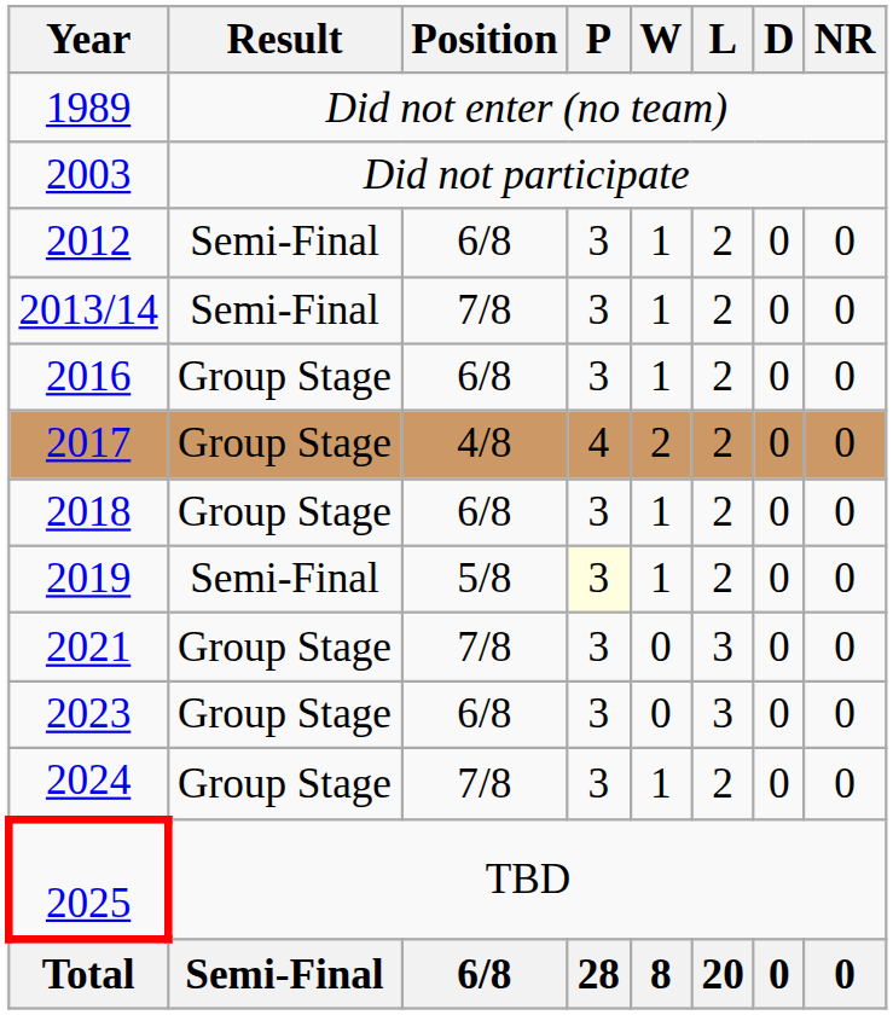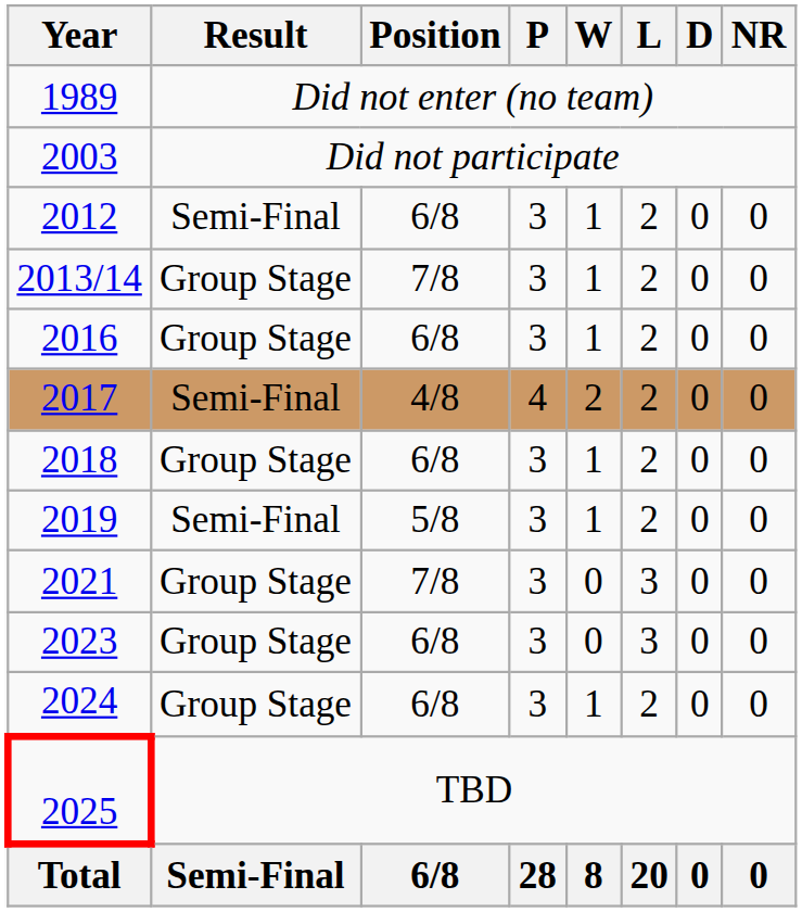 <table class="wikitable" style="text-align: center;">
 <tr>
 <th>Year</th>
 <th>Result</th>
 <th>Position</th>
 <th>P</th>
 <th>W</th>
 <th>L</th>
 <th>D</th>
 <th>NR</th>
 </tr>
 <tr>
 <td> <a href='#'>1989</a></td>
 <td colspan="7"><em>Did not enter (no team)</em></td>
 </tr>
 <tr>
 <td> <a href='#'>2003</a></td>
 <td colspan="7"><em>Did not participate</em></td>
 </tr>
 <tr>
 <td> <a href='#'>2012</a></td>
 <td>Semi-Final</td>
 <td>6/8</td>
 <td>3</td>
 <td>1</td>
 <td>2</td>
 <td>0</td>
 <td>0</td>
 </tr>
 <tr>
 <td> <a href='#'>2013/14</a></td>
-<td>Semi-Final</td>
+<td>Group Stage</td>
 <td>7/8</td>
 <td>3</td>
 <td>1</td>
 <td>2</td>
 <td>0</td>
 <td>0</td>
 </tr>
 <tr>
 <td> <a href='#'>2016</a></td>
 <td>Group Stage</td>
 <td>6/8</td>
 <td>3</td>
 <td>1</td>
 <td>2</td>
 <td>0</td>
 <td>0</td>
 </tr>
 <tr style="background:#c96">
 <td> <a href='#'>2017</a></td>
-<td>Group Stage</td>
+<td>Semi-Final</td>
 <td>4/8</td>
 <td>4</td>
 <td>2</td>
 <td>2</td>
 <td>0</td>
 <td>0</td>
 </tr>
 <tr>
 <td> <a href='#'>2018</a></td>
 <td>Group Stage</td>
 <td>6/8</td>
 <td>3</td>
 <td>1</td>
 <td>2</td>
 <td>0</td>
 <td>0</td>
 </tr>
 <tr>
 <td> <a href='#'>2019</a></td>
 <td>Semi-Final</td>
 <td>5/8</td>
-<td style="background: lightyellow;">3</td>
+<td>3</td>
 <td>1</td>
 <td>2</td>
 <td>0</td>
 <td>0</td>
 </tr>
 <tr>
 <td> <a href='#'>2021</a></td>
 <td>Group Stage</td>
 <td>7/8</td>
 <td>3</td>
 <td>0</td>
 <td>3</td>
 <td>0</td>
 <td>0</td>
 </tr>
 <tr>
 <td> <a href='#'>2023</a></td>
 <td>Group Stage</td>
 <td>6/8</td>
 <td>3</td>
 <td>0</td>
 <td>3</td>
 <td>0</td>
 <td>0</td>
 </tr>
 <tr>
 <td> <a href='#'>2024</a></td>
 <td>Group Stage</td>
-<td>7/8</td>
+<td>6/8</td>
 <td>3</td>
 <td>1</td>
 <td>2</td>
 <td>0</td>
 <td>0</td>
 </tr>
 <tr>
 <td style="border:3px solid red"><br> <a href='#'>2025</a></td>
 <td colspan="7">TBD</td>
 </tr>
 <tr>
 <th>Total</th>
 <th>Semi-Final</th>
 <th>6/8</th>
 <th>28</th>
 <th>8</th>
 <th>20</th>
 <th>0</th>
 <th>0</th>
 </tr>
 </table>
